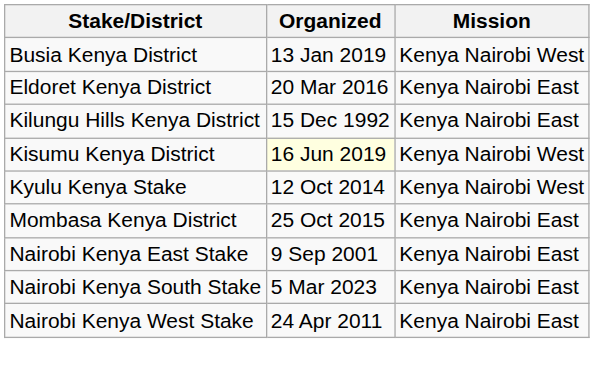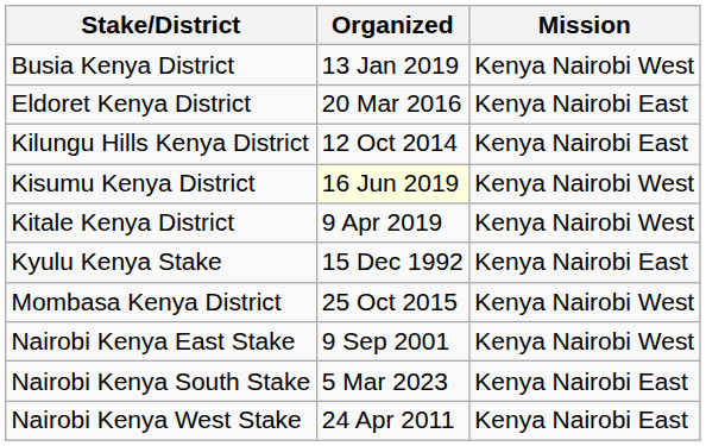 <table class="wikitable sortable">
 <tr>
 <th>Stake/District</th>
 <th data-sort-type=date>Organized</th>
 <th>Mission</th>
 </tr>
 <tr>
 <td>Busia Kenya District</td>
 <td>13 Jan 2019</td>
 <td>Kenya Nairobi West</td>
 </tr>
 <tr>
 <td>Eldoret Kenya District</td>
 <td>20 Mar 2016</td>
 <td>Kenya Nairobi East</td>
 </tr>
 <tr>
 <td>Kilungu Hills Kenya District</td>
-<td>15 Dec 1992</td>
+<td>12 Oct 2014</td>
 <td>Kenya Nairobi East</td>
 </tr>
 <tr>
 <td>Kisumu Kenya District</td>
 <td style="background: lightyellow;">16 Jun 2019</td>
 <td>Kenya Nairobi West</td>
 </tr>
 <tr>
+<td>Kitale Kenya District</td>
+<td>9 Apr 2019</td>
+<td>Kenya Nairobi West</td>
+</tr>
+<tr>
 <td>Kyulu Kenya Stake</td>
-<td>12 Oct 2014</td>
-<td>Kenya Nairobi West</td>
+<td>15 Dec 1992</td>
+<td>Kenya Nairobi East</td>
 </tr>
 <tr>
 <td>Mombasa Kenya District</td>
 <td>25 Oct 2015</td>
-<td>Kenya Nairobi East</td>
+<td>Kenya Nairobi West</td>
 </tr>
 <tr>
 <td>Nairobi Kenya East Stake</td>
 <td>9 Sep 2001</td>
-<td>Kenya Nairobi East</td>
+<td>Kenya Nairobi West</td>
 </tr>
 <tr>
 <td>Nairobi Kenya South Stake</td>
 <td>5 Mar 2023</td>
 <td>Kenya Nairobi East</td>
 </tr>
 <tr>
 <td>Nairobi Kenya West Stake</td>
 <td>24 Apr 2011</td>
 <td>Kenya Nairobi East</td>
 </tr>
 </table>
